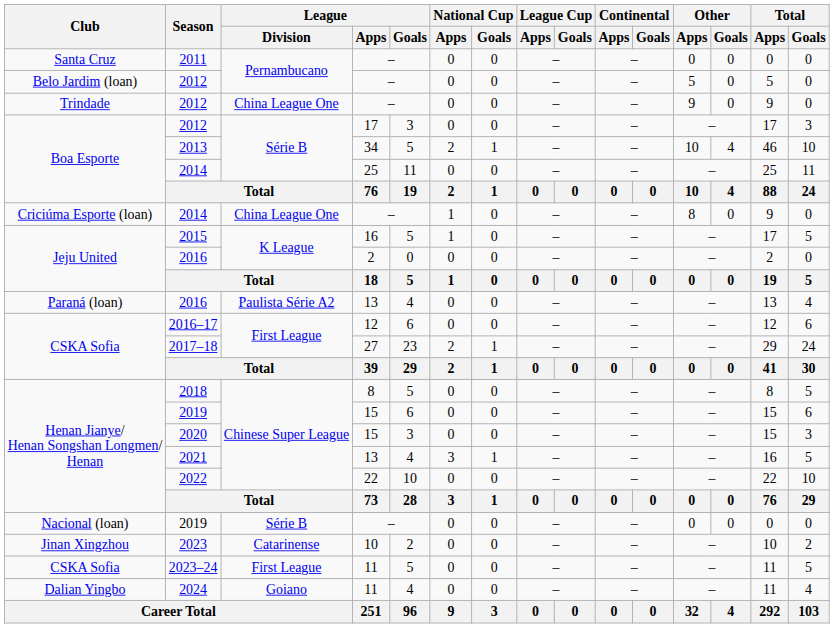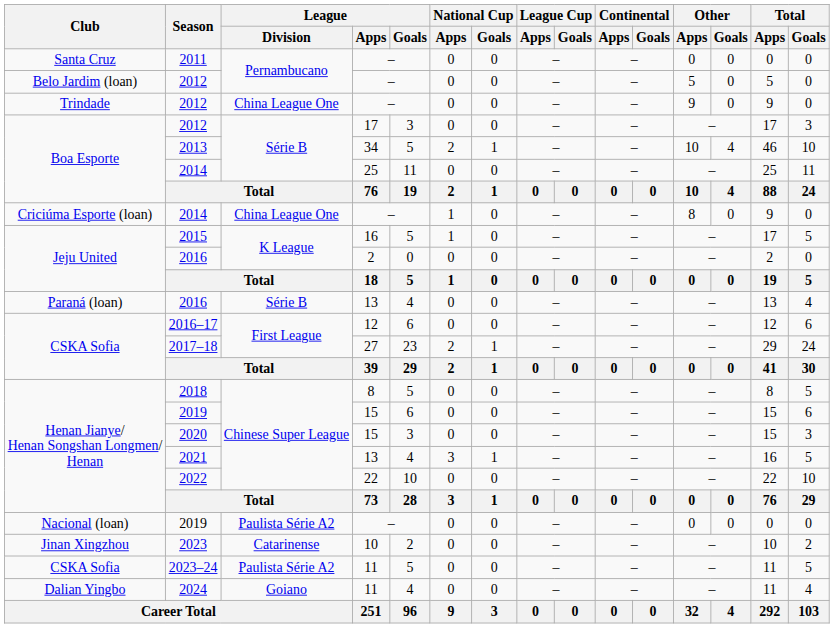 <table class="wikitable" style="text-align: center">
 <tr>
 <th rowspan="2">Club</th>
 <th rowspan="2">Season</th>
 <th colspan="3">League</th>
 <th colspan="2">National Cup</th>
 <th colspan="2">League Cup</th>
 <th colspan="2">Continental</th>
 <th colspan="2">Other</th>
 <th colspan="2">Total</th>
 </tr>
 <tr>
 <th>Division</th>
 <th>Apps</th>
 <th>Goals</th>
 <th>Apps</th>
 <th>Goals</th>
 <th>Apps</th>
 <th>Goals</th>
 <th>Apps</th>
 <th>Goals</th>
 <th>Apps</th>
 <th>Goals</th>
 <th>Apps</th>
 <th>Goals</th>
 </tr>
 <tr>
 <td><a href='#'>Santa Cruz</a></td>
 <td><a href='#'>2011</a></td>
 <td rowspan="2"><a href='#'>Pernambucano</a></td>
 <td colspan="2">–</td>
 <td>0</td>
 <td>0</td>
 <td colspan="2">–</td>
 <td colspan="2">–</td>
 <td>0</td>
 <td>0</td>
 <td>0</td>
 <td>0</td>
 </tr>
 <tr>
 <td><a href='#'>Belo Jardim</a> (loan)</td>
 <td><a href='#'>2012</a></td>
 <td colspan="2">–</td>
 <td>0</td>
 <td>0</td>
 <td colspan="2">–</td>
 <td colspan="2">–</td>
 <td>5</td>
 <td>0</td>
 <td>5</td>
 <td>0</td>
 </tr>
 <tr>
 <td><a href='#'>Trindade</a></td>
 <td><a href='#'>2012</a></td>
 <td><a href='#'>China League One</a></td>
 <td colspan="2">–</td>
 <td>0</td>
 <td>0</td>
 <td colspan="2">–</td>
 <td colspan="2">–</td>
 <td>9</td>
 <td>0</td>
 <td>9</td>
 <td>0</td>
 </tr>
 <tr>
 <td rowspan=4><a href='#'>Boa Esporte</a></td>
 <td><a href='#'>2012</a></td>
 <td rowspan=3><a href='#'>Série B</a></td>
 <td>17</td>
 <td>3</td>
 <td>0</td>
 <td>0</td>
 <td colspan="2">–</td>
 <td colspan="2">–</td>
 <td colspan="2">–</td>
 <td>17</td>
 <td>3</td>
 </tr>
 <tr>
 <td><a href='#'>2013</a></td>
 <td>34</td>
 <td>5</td>
 <td>2</td>
 <td>1</td>
 <td colspan="2">–</td>
 <td colspan="2">–</td>
 <td>10</td>
 <td>4</td>
 <td>46</td>
 <td>10</td>
 </tr>
 <tr>
 <td><a href='#'>2014</a></td>
 <td>25</td>
 <td>11</td>
 <td>0</td>
 <td>0</td>
 <td colspan="2">–</td>
 <td colspan="2">–</td>
 <td colspan="2">–</td>
 <td>25</td>
 <td>11</td>
 </tr>
 <tr>
 <th colspan="2"><strong>Total</strong></th>
 <th>76</th>
 <th>19</th>
 <th>2</th>
 <th>1</th>
 <th>0</th>
 <th>0</th>
 <th>0</th>
 <th>0</th>
 <th>10</th>
 <th>4</th>
 <th>88</th>
 <th>24</th>
 </tr>
 <tr>
 <td><a href='#'>Criciúma Esporte</a> (loan)</td>
 <td><a href='#'>2014</a></td>
 <td><a href='#'>China League One</a></td>
 <td colspan="2">–</td>
 <td>1</td>
 <td>0</td>
 <td colspan="2">–</td>
 <td colspan="2">–</td>
 <td>8</td>
 <td>0</td>
 <td>9</td>
 <td>0</td>
 </tr>
 <tr>
 <td rowspan="3"><a href='#'>Jeju United</a></td>
 <td><a href='#'>2015</a></td>
 <td rowspan="2"><a href='#'>K League</a></td>
 <td>16</td>
 <td>5</td>
 <td>1</td>
 <td>0</td>
 <td colspan="2">–</td>
 <td colspan="2">–</td>
 <td colspan="2">–</td>
 <td>17</td>
 <td>5</td>
 </tr>
 <tr>
 <td><a href='#'>2016</a></td>
 <td>2</td>
 <td>0</td>
 <td>0</td>
 <td>0</td>
 <td colspan="2">–</td>
 <td colspan="2">–</td>
 <td colspan="2">–</td>
 <td>2</td>
 <td>0</td>
 </tr>
 <tr>
 <th colspan="2"><strong>Total</strong></th>
 <th>18</th>
 <th>5</th>
 <th>1</th>
 <th>0</th>
 <th>0</th>
 <th>0</th>
 <th>0</th>
 <th>0</th>
 <th>0</th>
 <th>0</th>
 <th>19</th>
 <th>5</th>
 </tr>
 <tr>
 <td><a href='#'>Paraná</a> (loan)</td>
 <td><a href='#'>2016</a></td>
-<td><a href='#'>Paulista Série A2</a></td>
+<td><a href='#'>Série B</a></td>
 <td>13</td>
 <td>4</td>
 <td>0</td>
 <td>0</td>
 <td colspan="2">–</td>
 <td colspan="2">–</td>
 <td colspan="2">–</td>
 <td>13</td>
 <td>4</td>
 </tr>
 <tr>
 <td rowspan="3"><a href='#'>CSKA Sofia</a></td>
 <td><a href='#'>2016–17</a></td>
 <td rowspan="2"><a href='#'>First League</a></td>
 <td>12</td>
 <td>6</td>
 <td>0</td>
 <td>0</td>
 <td colspan="2">–</td>
 <td colspan="2">–</td>
 <td colspan="2">–</td>
 <td>12</td>
 <td>6</td>
 </tr>
 <tr>
 <td><a href='#'>2017–18</a></td>
 <td>27</td>
 <td>23</td>
 <td>2</td>
 <td>1</td>
 <td colspan="2">–</td>
 <td colspan="2">–</td>
 <td colspan="2">–</td>
 <td>29</td>
 <td>24</td>
 </tr>
 <tr>
 <th colspan="2"><strong>Total</strong></th>
 <th>39</th>
 <th>29</th>
 <th>2</th>
 <th>1</th>
 <th>0</th>
 <th>0</th>
 <th>0</th>
 <th>0</th>
 <th>0</th>
 <th>0</th>
 <th>41</th>
 <th>30</th>
 </tr>
 <tr>
 <td rowspan=6><a href='#'>Henan Jianye</a>/<br><a href='#'>Henan Songshan Longmen</a>/<br><a href='#'>Henan</a></td>
 <td><a href='#'>2018</a></td>
 <td rowspan=5><a href='#'>Chinese Super League</a></td>
 <td>8</td>
 <td>5</td>
 <td>0</td>
 <td>0</td>
 <td colspan="2">–</td>
 <td colspan="2">–</td>
 <td colspan="2">–</td>
 <td>8</td>
 <td>5</td>
 </tr>
 <tr>
 <td><a href='#'>2019</a></td>
 <td>15</td>
 <td>6</td>
 <td>0</td>
 <td>0</td>
 <td colspan="2">–</td>
 <td colspan="2">–</td>
 <td colspan="2">–</td>
 <td>15</td>
 <td>6</td>
 </tr>
 <tr>
 <td><a href='#'>2020</a></td>
 <td>15</td>
 <td>3</td>
 <td>0</td>
 <td>0</td>
 <td colspan="2">–</td>
 <td colspan="2">–</td>
 <td colspan="2">–</td>
 <td>15</td>
 <td>3</td>
 </tr>
 <tr>
 <td><a href='#'>2021</a></td>
 <td>13</td>
 <td>4</td>
 <td>3</td>
 <td>1</td>
 <td colspan="2">–</td>
 <td colspan="2">–</td>
 <td colspan="2">–</td>
 <td>16</td>
 <td>5</td>
 </tr>
 <tr>
 <td><a href='#'>2022</a></td>
 <td>22</td>
 <td>10</td>
 <td>0</td>
 <td>0</td>
 <td colspan="2">–</td>
 <td colspan="2">–</td>
 <td colspan="2">–</td>
 <td>22</td>
 <td>10</td>
 </tr>
 <tr>
 <th colspan="2"><strong>Total</strong></th>
 <th>73</th>
 <th>28</th>
 <th>3</th>
 <th>1</th>
 <th>0</th>
 <th>0</th>
 <th>0</th>
 <th>0</th>
 <th>0</th>
 <th>0</th>
 <th>76</th>
 <th>29</th>
 </tr>
 <tr>
 <td><a href='#'>Nacional</a> (loan)</td>
 <td>2019</td>
-<td><a href='#'>Série B</a></td>
+<td><a href='#'>Paulista Série A2</a></td>
 <td colspan="2">–</td>
 <td>0</td>
 <td>0</td>
 <td colspan="2">–</td>
 <td colspan="2">–</td>
 <td>0</td>
 <td>0</td>
 <td>0</td>
 <td>0</td>
 </tr>
 <tr>
 <td><a href='#'>Jinan Xingzhou</a></td>
 <td><a href='#'>2023</a></td>
 <td><a href='#'>Catarinense</a></td>
 <td>10</td>
 <td>2</td>
 <td>0</td>
 <td>0</td>
 <td colspan="2">–</td>
 <td colspan="2">–</td>
 <td colspan="2">–</td>
 <td>10</td>
 <td>2</td>
 </tr>
 <tr>
 <td><a href='#'>CSKA Sofia</a></td>
 <td><a href='#'>2023–24</a></td>
-<td><a href='#'>First League</a></td>
+<td><a href='#'>Paulista Série A2</a></td>
 <td>11</td>
 <td>5</td>
 <td>0</td>
 <td>0</td>
 <td colspan="2">–</td>
 <td colspan="2">–</td>
 <td colspan="2">–</td>
 <td>11</td>
 <td>5</td>
 </tr>
 <tr>
 <td><a href='#'>Dalian Yingbo</a></td>
 <td><a href='#'>2024</a></td>
 <td><a href='#'>Goiano</a></td>
 <td>11</td>
 <td>4</td>
 <td>0</td>
 <td>0</td>
 <td colspan="2">–</td>
 <td colspan="2">–</td>
 <td colspan="2">–</td>
 <td>11</td>
 <td>4</td>
 </tr>
 <tr>
 <th colspan="3">Career Total</th>
 <th>251</th>
 <th>96</th>
 <th>9</th>
 <th>3</th>
 <th>0</th>
 <th>0</th>
 <th>0</th>
 <th>0</th>
 <th>32</th>
 <th>4</th>
 <th>292</th>
 <th>103</th>
 </tr>
 </table>
